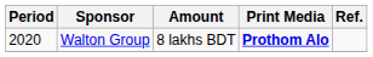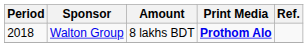 <table class=wikitable>
 <tr>
 <th>Period</th>
 <th>Sponsor</th>
 <th>Amount</th>
 <th>Print Media</th>
 <th>Ref.</th>
 </tr>
 <tr>
-<td>2020</td>
+<td>2018</td>
 <td rowspan="1"><a href='#'>Walton Group</a></td>
 <td>8 lakhs BDT</td>
 <td><strong><a href='#'>Prothom Alo</a></strong></td>
 <td><br></td>
 </tr>
 <tr>
 </tr>
 </table>
